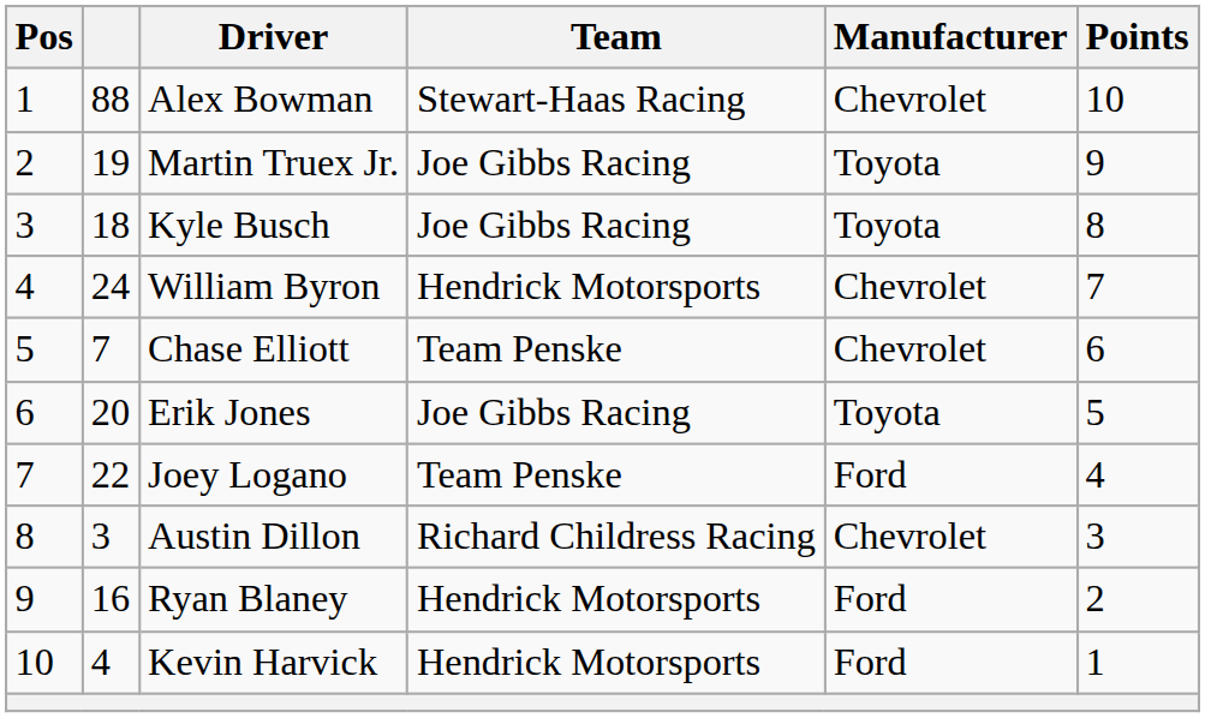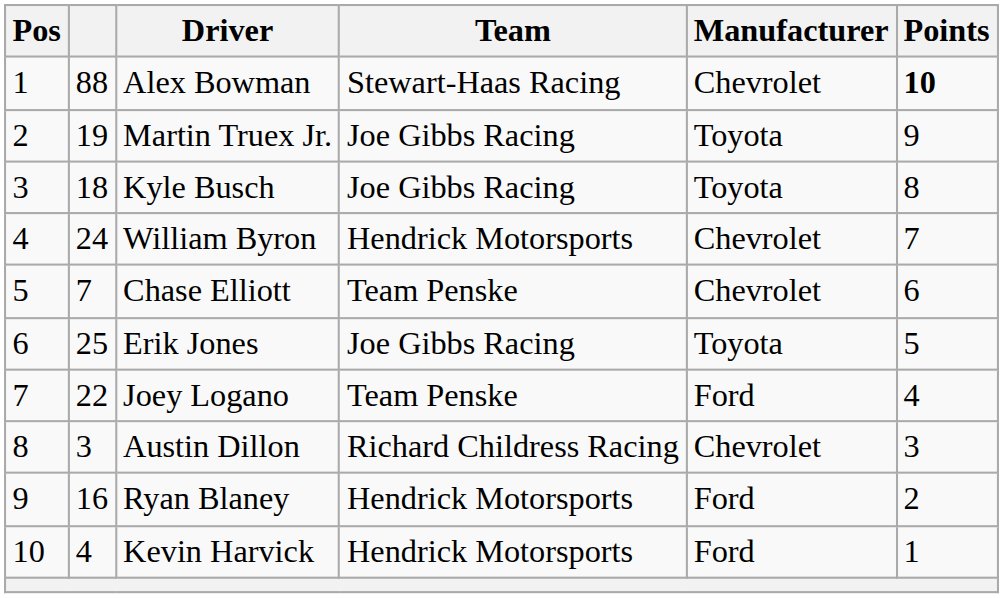 <table class="wikitable" style="font-size:98%">
 <tr>
 <th>Pos</th>
 <th></th>
 <th>Driver</th>
 <th>Team</th>
 <th>Manufacturer</th>
 <th>Points</th>
 </tr>
 <tr>
 <td>1</td>
 <td>88</td>
 <td>Alex Bowman</td>
 <td>Stewart-Haas Racing</td>
 <td>Chevrolet</td>
-<td>10</td>
+<td><strong>10</strong></td>
 </tr>
 <tr>
 <td>2</td>
 <td>19</td>
 <td>Martin Truex Jr.</td>
 <td>Joe Gibbs Racing</td>
 <td>Toyota</td>
 <td>9</td>
 </tr>
 <tr>
 <td>3</td>
 <td>18</td>
 <td>Kyle Busch</td>
 <td>Joe Gibbs Racing</td>
 <td>Toyota</td>
 <td>8</td>
 </tr>
 <tr>
 <td>4</td>
 <td>24</td>
 <td>William Byron</td>
 <td>Hendrick Motorsports</td>
 <td>Chevrolet</td>
 <td>7</td>
 </tr>
 <tr>
 <td>5</td>
 <td>7</td>
 <td>Chase Elliott</td>
 <td>Team Penske</td>
 <td>Chevrolet</td>
 <td>6</td>
 </tr>
 <tr>
 <td>6</td>
-<td>20</td>
+<td>25</td>
 <td>Erik Jones</td>
 <td>Joe Gibbs Racing</td>
 <td>Toyota</td>
 <td>5</td>
 </tr>
 <tr>
 <td>7</td>
 <td>22</td>
 <td>Joey Logano</td>
 <td>Team Penske</td>
 <td>Ford</td>
 <td>4</td>
 </tr>
 <tr>
 <td>8</td>
 <td>3</td>
 <td>Austin Dillon</td>
 <td>Richard Childress Racing</td>
 <td>Chevrolet</td>
 <td>3</td>
 </tr>
 <tr>
 <td>9</td>
 <td>16</td>
 <td>Ryan Blaney</td>
 <td>Hendrick Motorsports</td>
 <td>Ford</td>
 <td>2</td>
 </tr>
 <tr>
 <td>10</td>
 <td>4</td>
 <td>Kevin Harvick</td>
 <td>Hendrick Motorsports</td>
 <td>Ford</td>
 <td>1</td>
 </tr>
 <tr>
 <th colspan="6"></th>
 </tr>
 </table>
